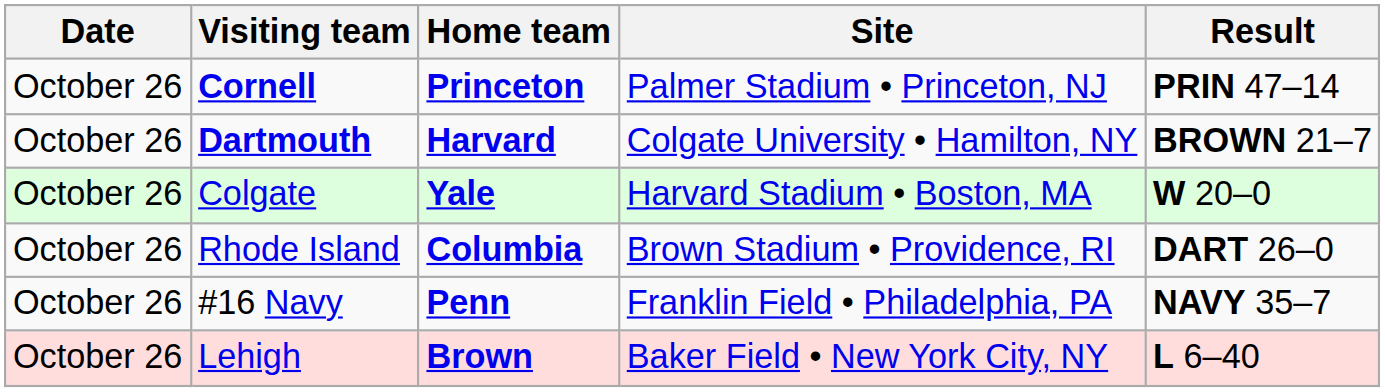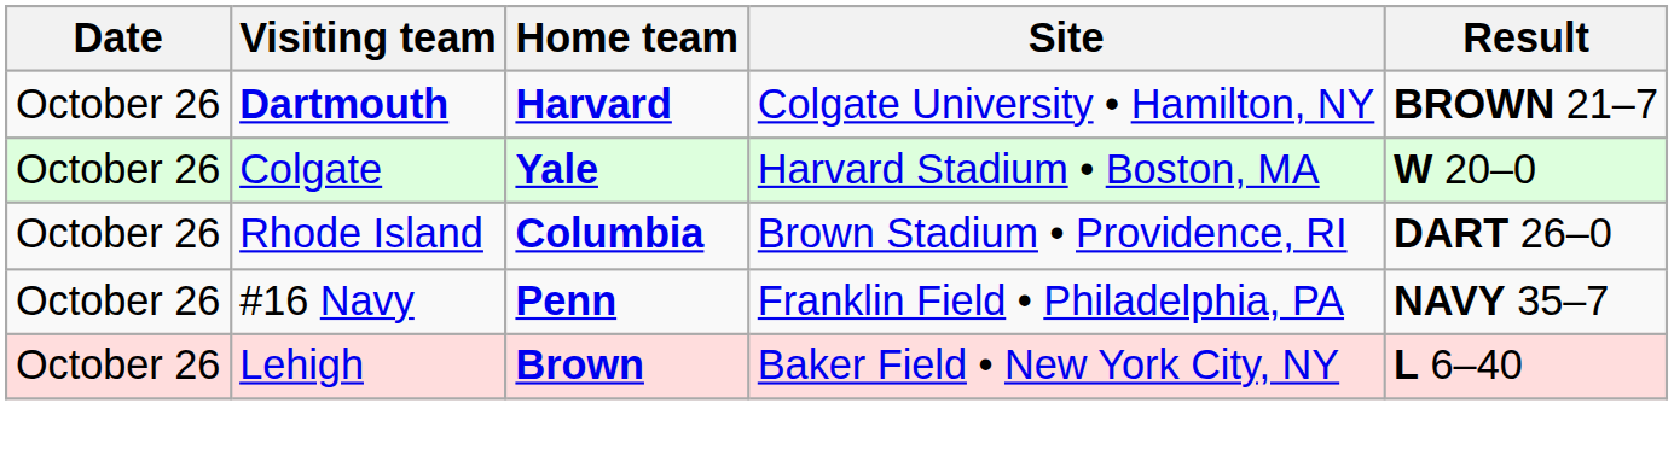 <table class="wikitable">
 <tr>
 <th>Date</th>
 <th>Visiting team</th>
 <th>Home team</th>
 <th>Site</th>
 <th>Result</th>
-</tr>
-<tr>
-<td>October 26</td>
-<td><strong><a href='#'>Cornell</a></strong></td>
-<td><strong><a href='#'>Princeton</a></strong></td>
-<td><a href='#'>Palmer Stadium</a> • <a href='#'>Princeton, NJ</a></td>
-<td><strong>PRIN</strong> 47–14</td>
 </tr>
 <tr>
 <td>October 26</td>
 <td><strong><a href='#'>Dartmouth</a></strong></td>
 <td><strong><a href='#'>Harvard</a></strong></td>
 <td><a href='#'>Colgate University</a> • <a href='#'>Hamilton, NY</a></td>
 <td><strong>BROWN</strong> 21–7</td>
 </tr>
 <tr style="background:#DDFFDD;">
 <td>October 26</td>
 <td><a href='#'>Colgate</a></td>
 <td><strong><a href='#'>Yale</a></strong></td>
 <td><a href='#'>Harvard Stadium</a> • <a href='#'>Boston, MA</a></td>
 <td><strong>W</strong> 20–0</td>
 </tr>
 <tr>
 <td>October 26</td>
 <td><a href='#'>Rhode Island</a></td>
 <td><strong><a href='#'>Columbia</a></strong></td>
 <td><a href='#'>Brown Stadium</a> • <a href='#'>Providence, RI</a></td>
 <td><strong>DART</strong> 26–0</td>
 </tr>
 <tr>
 <td>October 26</td>
 <td>#16 <a href='#'>Navy</a></td>
 <td><strong><a href='#'>Penn</a></strong></td>
 <td><a href='#'>Franklin Field</a> • <a href='#'>Philadelphia, PA</a></td>
 <td><strong>NAVY</strong> 35–7</td>
 </tr>
 <tr style="background:#FFDDDD;">
 <td>October 26</td>
 <td><a href='#'>Lehigh</a></td>
 <td><strong><a href='#'>Brown</a></strong></td>
 <td><a href='#'>Baker Field</a> • <a href='#'>New York City, NY</a></td>
 <td><strong>L</strong> 6–40</td>
 </tr>
 </table>
